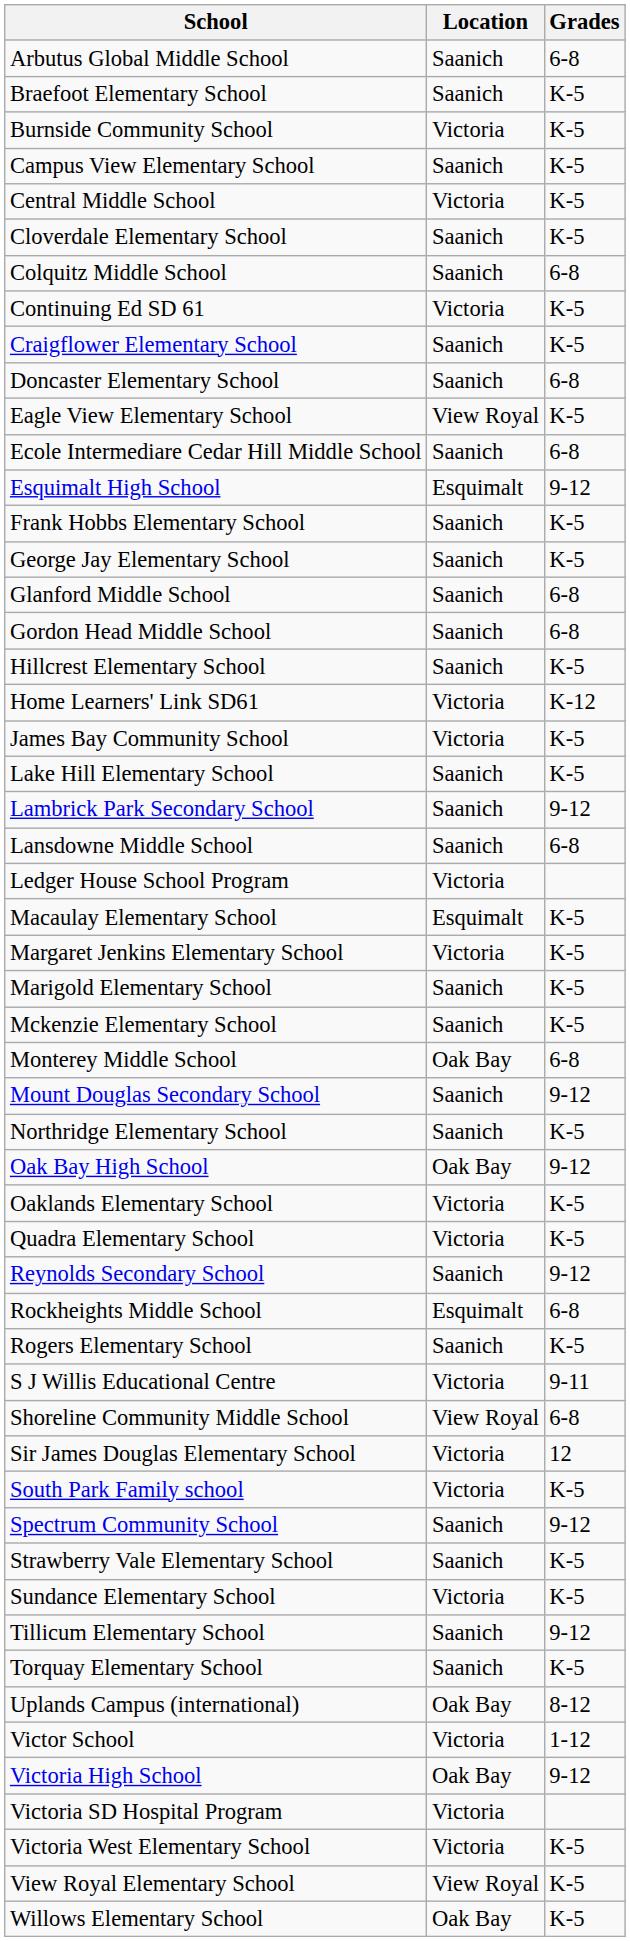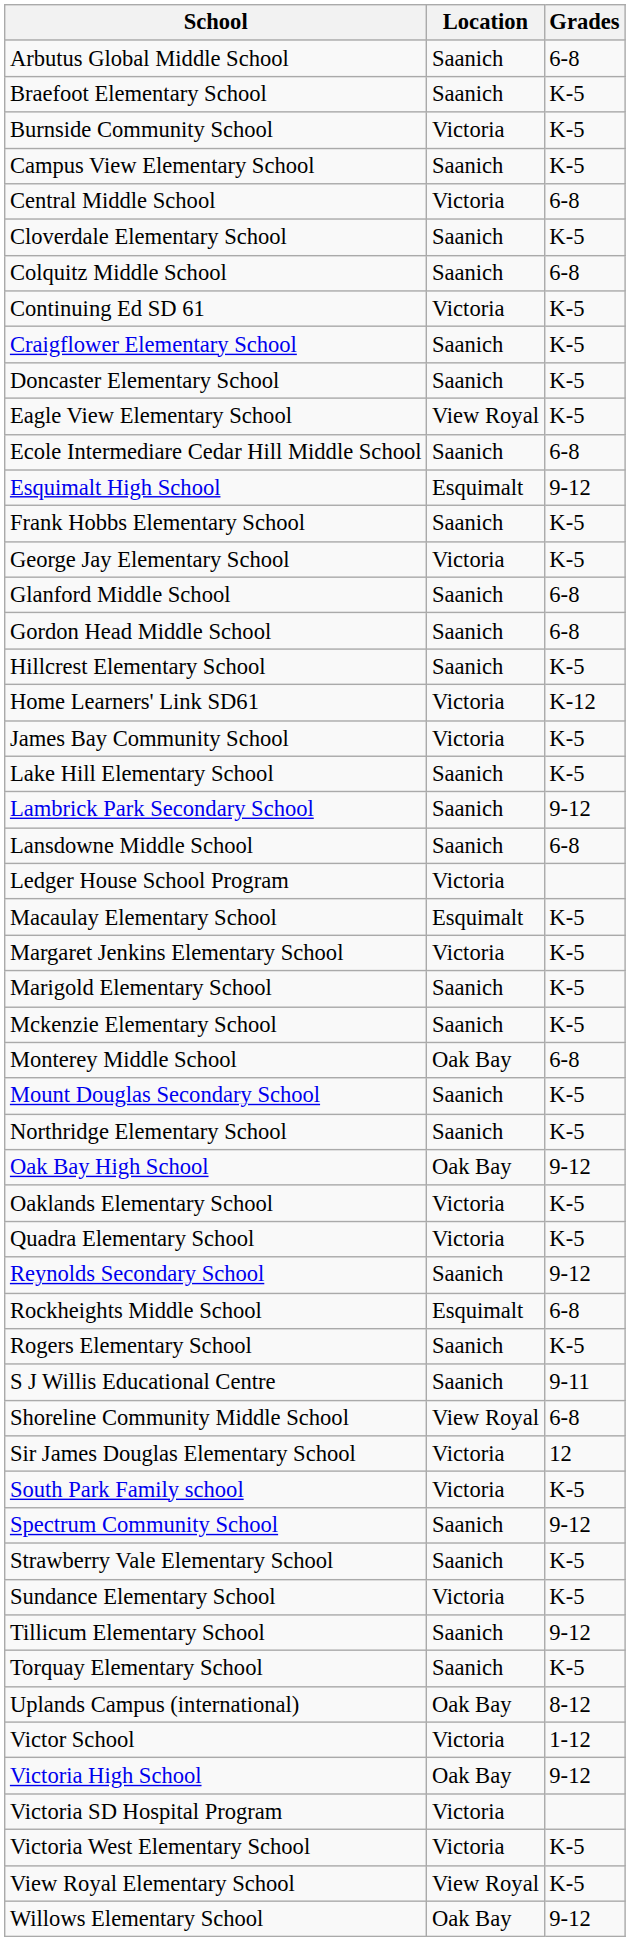 <table class="wikitable">
 <tr>
 <th>School</th>
 <th>Location</th>
 <th>Grades</th>
 </tr>
 <tr>
 <td>Arbutus Global Middle School</td>
 <td>Saanich</td>
 <td>6-8</td>
 </tr>
 <tr>
 <td>Braefoot Elementary School</td>
 <td>Saanich</td>
 <td>K-5</td>
 </tr>
 <tr>
 <td>Burnside Community School</td>
 <td>Victoria</td>
 <td>K-5</td>
 </tr>
 <tr>
 <td>Campus View Elementary School</td>
 <td>Saanich</td>
 <td>K-5</td>
 </tr>
 <tr>
 <td>Central Middle School</td>
 <td>Victoria</td>
-<td>K-5</td>
+<td>6-8</td>
 </tr>
 <tr>
 <td>Cloverdale Elementary School</td>
 <td>Saanich</td>
 <td>K-5</td>
 </tr>
 <tr>
 <td>Colquitz Middle School</td>
 <td>Saanich</td>
 <td>6-8</td>
 </tr>
 <tr>
 <td>Continuing Ed SD 61</td>
 <td>Victoria</td>
 <td>K-5</td>
 </tr>
 <tr>
 <td><a href='#'>Craigflower Elementary School</a></td>
 <td>Saanich</td>
 <td>K-5</td>
 </tr>
 <tr>
 <td>Doncaster Elementary School</td>
 <td>Saanich</td>
-<td>6-8</td>
+<td>K-5</td>
 </tr>
 <tr>
 <td>Eagle View Elementary School</td>
 <td>View Royal</td>
 <td>K-5</td>
 </tr>
 <tr>
 <td>Ecole Intermediare Cedar Hill Middle School</td>
 <td>Saanich</td>
 <td>6-8</td>
 </tr>
 <tr>
 <td><a href='#'>Esquimalt High School</a></td>
 <td>Esquimalt</td>
 <td>9-12</td>
 </tr>
 <tr>
 <td>Frank Hobbs Elementary School</td>
 <td>Saanich</td>
 <td>K-5</td>
 </tr>
 <tr>
 <td>George Jay Elementary School</td>
-<td>Saanich</td>
+<td>Victoria</td>
 <td>K-5</td>
 </tr>
 <tr>
 <td>Glanford Middle School</td>
 <td>Saanich</td>
 <td>6-8</td>
 </tr>
 <tr>
 <td>Gordon Head Middle School</td>
 <td>Saanich</td>
 <td>6-8</td>
 </tr>
 <tr>
 <td Hillcrest Elementary School (Victoria)>Hillcrest Elementary School</td>
 <td>Saanich</td>
 <td>K-5</td>
 </tr>
 <tr>
 <td>Home Learners' Link SD61</td>
 <td>Victoria</td>
 <td>K-12</td>
 </tr>
 <tr>
 <td>James Bay Community School</td>
 <td>Victoria</td>
 <td>K-5</td>
 </tr>
 <tr>
 <td>Lake Hill Elementary School</td>
 <td>Saanich</td>
 <td>K-5</td>
 </tr>
 <tr>
 <td><a href='#'>Lambrick Park Secondary School</a></td>
 <td>Saanich</td>
 <td>9-12</td>
 </tr>
 <tr>
 <td>Lansdowne Middle School</td>
 <td>Saanich</td>
 <td>6-8</td>
 </tr>
 <tr>
 <td>Ledger House School Program</td>
 <td>Victoria</td>
 </tr>
 <tr>
 <td>Macaulay Elementary School</td>
 <td>Esquimalt</td>
 <td>K-5</td>
 </tr>
 <tr>
 <td>Margaret Jenkins Elementary School</td>
 <td>Victoria</td>
 <td>K-5</td>
 </tr>
 <tr>
 <td>Marigold Elementary School</td>
 <td>Saanich</td>
 <td>K-5</td>
 </tr>
 <tr>
 <td>Mckenzie Elementary School</td>
 <td>Saanich</td>
 <td>K-5</td>
 </tr>
 <tr>
 <td>Monterey Middle School</td>
 <td>Oak Bay</td>
 <td>6-8</td>
 </tr>
 <tr>
 <td><a href='#'>Mount Douglas Secondary School</a></td>
 <td>Saanich</td>
-<td>9-12</td>
+<td>K-5</td>
 </tr>
 <tr>
 <td>Northridge Elementary School</td>
 <td>Saanich</td>
 <td>K-5</td>
 </tr>
 <tr>
 <td><a href='#'>Oak Bay High School</a></td>
 <td>Oak Bay</td>
 <td>9-12</td>
 </tr>
 <tr>
 <td>Oaklands Elementary School</td>
 <td>Victoria</td>
 <td>K-5</td>
 </tr>
 <tr>
 <td>Quadra Elementary School</td>
 <td>Victoria</td>
 <td>K-5</td>
 </tr>
 <tr>
 <td><a href='#'>Reynolds Secondary School</a></td>
 <td>Saanich</td>
 <td>9-12</td>
 </tr>
 <tr>
 <td>Rockheights Middle School</td>
 <td>Esquimalt</td>
 <td>6-8</td>
 </tr>
 <tr>
 <td>Rogers Elementary School</td>
 <td>Saanich</td>
 <td>K-5</td>
 </tr>
 <tr>
 <td>S J Willis Educational Centre</td>
-<td>Victoria</td>
+<td>Saanich</td>
 <td>9-11</td>
 </tr>
 <tr>
 <td>Shoreline Community Middle School</td>
 <td>View Royal</td>
 <td>6-8</td>
 </tr>
 <tr>
 <td>Sir James Douglas Elementary School</td>
 <td>Victoria</td>
 <td>12</td>
 </tr>
 <tr>
 <td><a href='#'>South Park Family school</a></td>
 <td>Victoria</td>
 <td>K-5</td>
 </tr>
 <tr>
 <td><a href='#'>Spectrum Community School</a></td>
 <td>Saanich</td>
 <td>9-12</td>
 </tr>
 <tr>
 <td>Strawberry Vale Elementary School</td>
 <td>Saanich</td>
 <td>K-5</td>
 </tr>
 <tr>
 <td>Sundance Elementary School</td>
 <td>Victoria</td>
 <td>K-5</td>
 </tr>
 <tr>
 <td>Tillicum Elementary School</td>
 <td>Saanich</td>
 <td>9-12</td>
 </tr>
 <tr>
 <td>Torquay Elementary School</td>
 <td>Saanich</td>
 <td>K-5</td>
 </tr>
 <tr>
 <td>Uplands Campus (international)</td>
 <td>Oak Bay</td>
 <td>8-12</td>
 </tr>
 <tr>
 <td>Victor School</td>
 <td>Victoria</td>
 <td>1-12</td>
 </tr>
 <tr>
 <td><a href='#'>Victoria High School</a></td>
 <td>Oak Bay</td>
 <td>9-12</td>
 </tr>
 <tr>
 <td>Victoria SD Hospital Program</td>
 <td>Victoria</td>
 <td></td>
 </tr>
 <tr>
 <td>Victoria West Elementary School</td>
 <td>Victoria</td>
 <td>K-5</td>
 </tr>
 <tr>
 <td>View Royal Elementary School</td>
 <td>View Royal</td>
 <td>K-5</td>
 </tr>
 <tr>
 <td>Willows Elementary School</td>
 <td>Oak Bay</td>
-<td>K-5</td>
+<td>9-12</td>
 </tr>
 </table>
